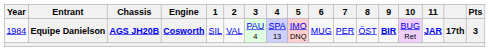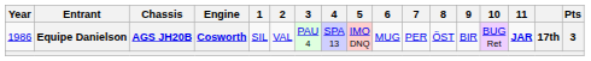 <table class="wikitable" style="text-align:center; font-size:90%">
 <tr>
 <th>Year</th>
 <th>Entrant</th>
 <th>Chassis</th>
 <th>Engine</th>
 <th>1</th>
 <th>2</th>
 <th>3</th>
 <th>4</th>
 <th>5</th>
 <th>6</th>
 <th>7</th>
 <th>8</th>
 <th>9</th>
 <th>10</th>
 <th>11</th>
 <th></th>
 <th>Pts</th>
 </tr>
 <tr>
-<td><a href='#'>1984</a></td>
+<td><a href='#'>1986</a></td>
 <th>Equipe Danielson</th>
 <th><a href='#'>AGS JH20B</a></th>
 <th><a href='#'>Cosworth</a></th>
 <td><a href='#'>SIL</a></td>
 <td><a href='#'>VAL</a></td>
 <td style="background:#DFFFDF;"><a href='#'>PAU</a><br><small>4</small></td>
 <td style="background:#CFCFFF;"><a href='#'>SPA</a><br><small>13</small></td>
 <td style="background:#FFCFCF;"><a href='#'>IMO</a><br><small>DNQ</small></td>
 <td><a href='#'>MUG</a></td>
 <td><a href='#'>PER</a></td>
 <td><a href='#'>ÖST</a></td>
-<td><strong><a href='#'>BIR</a></strong></td>
+<td><a href='#'>BIR</a></td>
 <td style="background:#EFCFFF;"><a href='#'>BUG</a><br><small>Ret</small></td>
 <td><strong><a href='#'>JAR</a></strong></td>
 <th>17th</th>
 <th>3</th>
 </tr>
 <tr>
 <th colspan="17"></th>
 </tr>
 </table>
